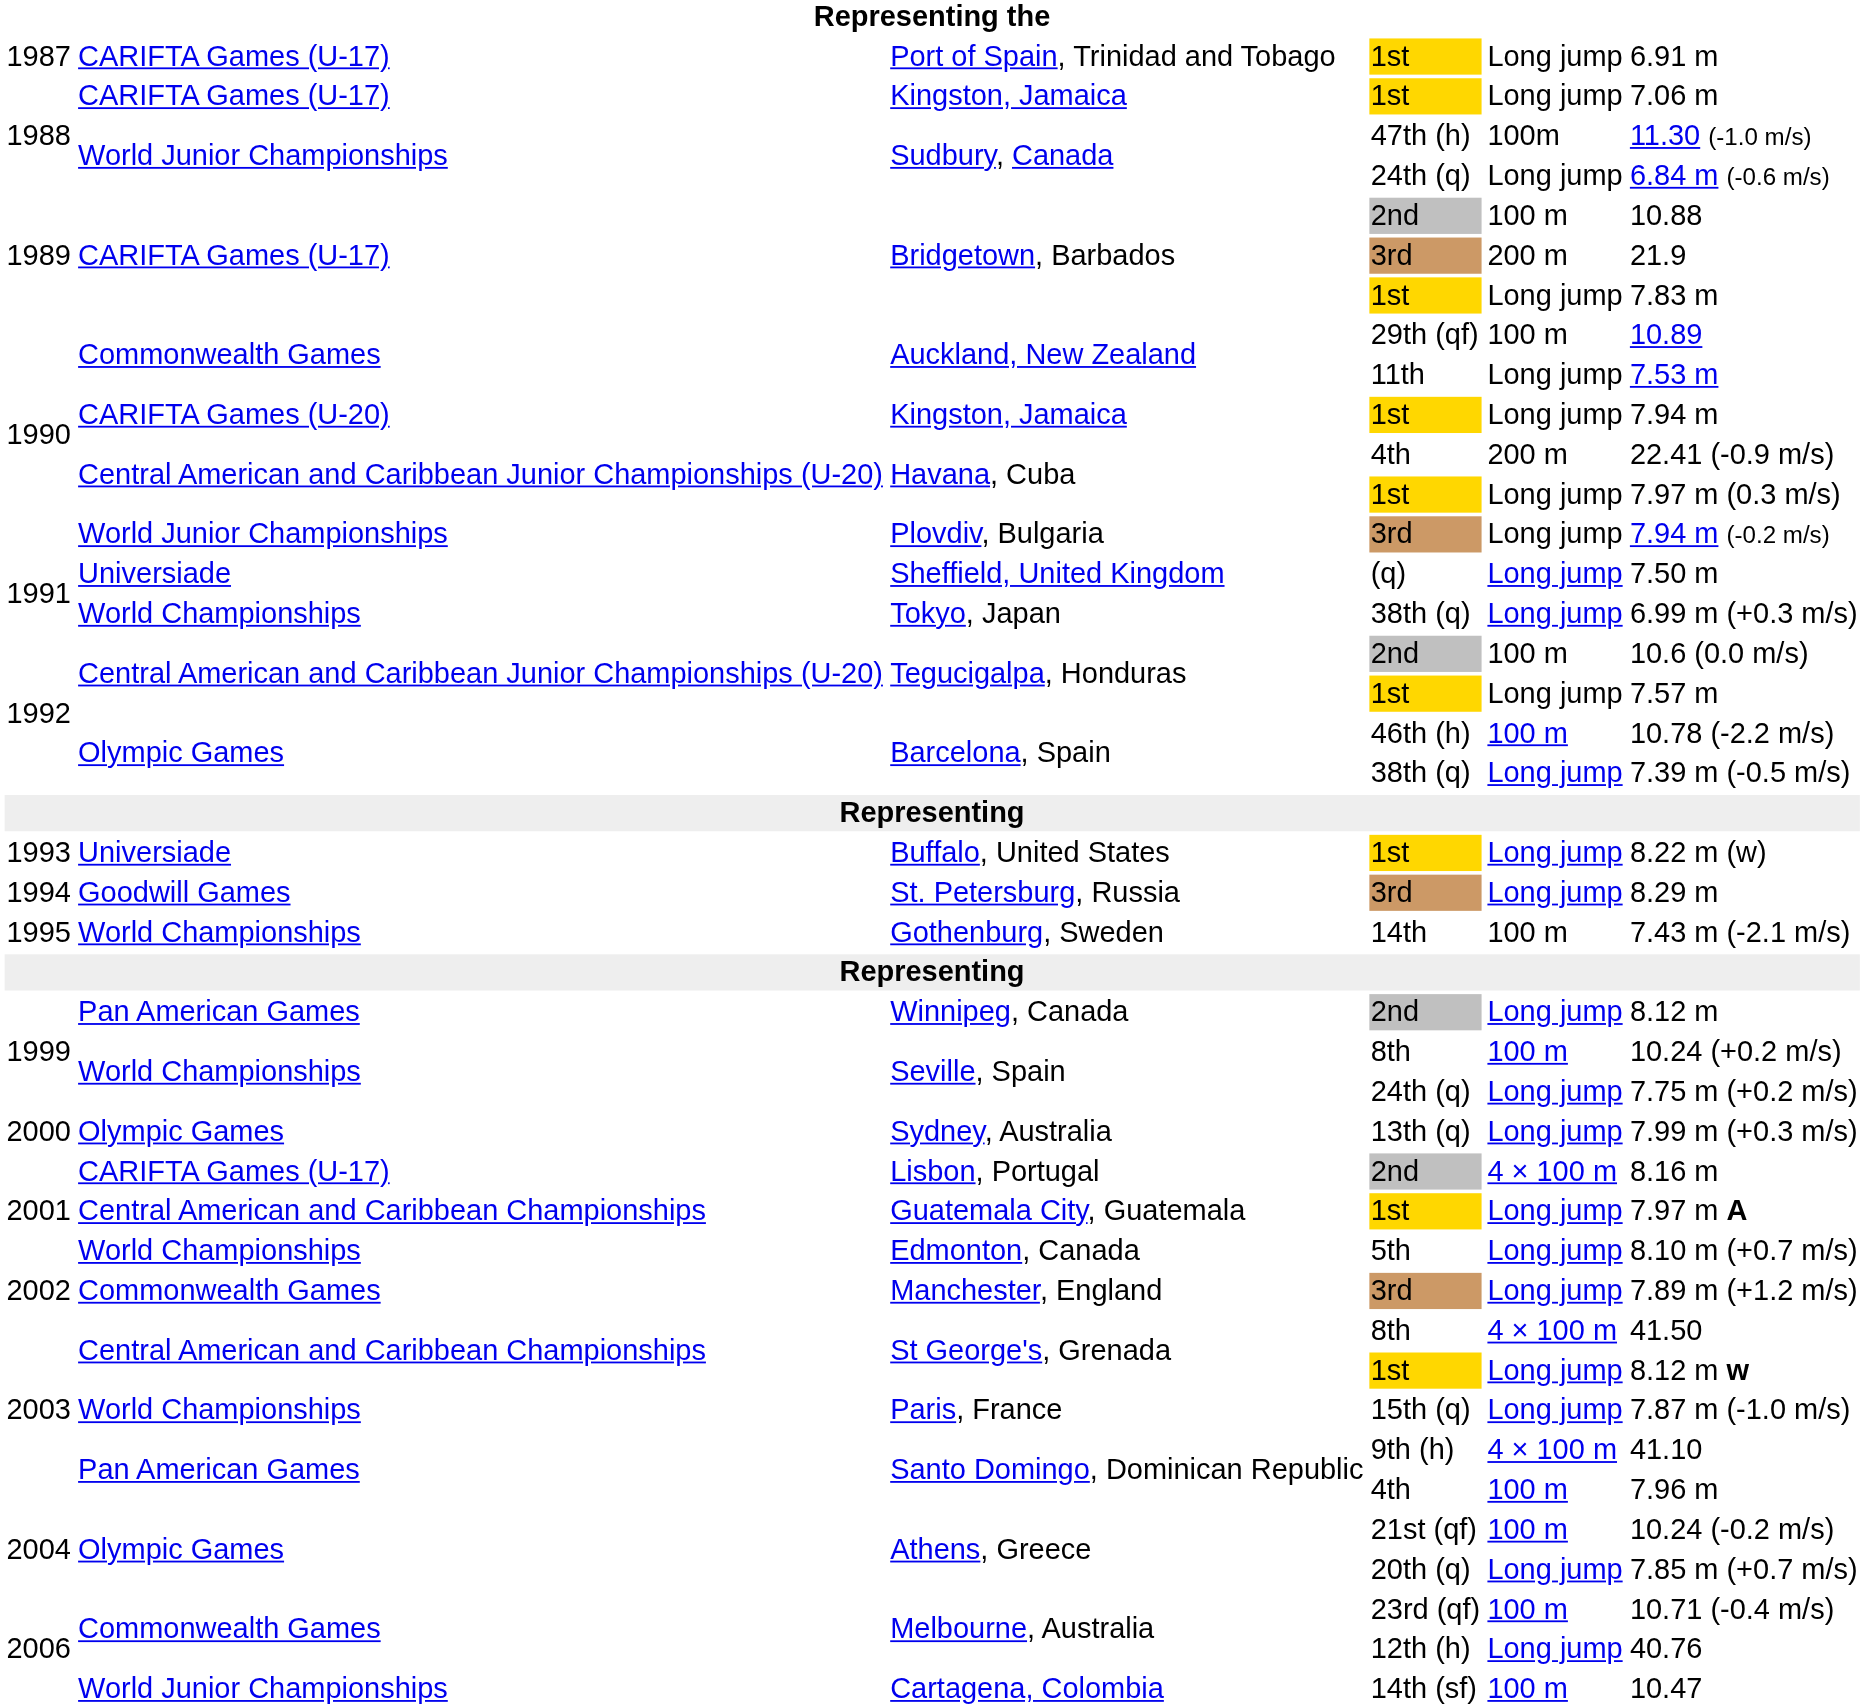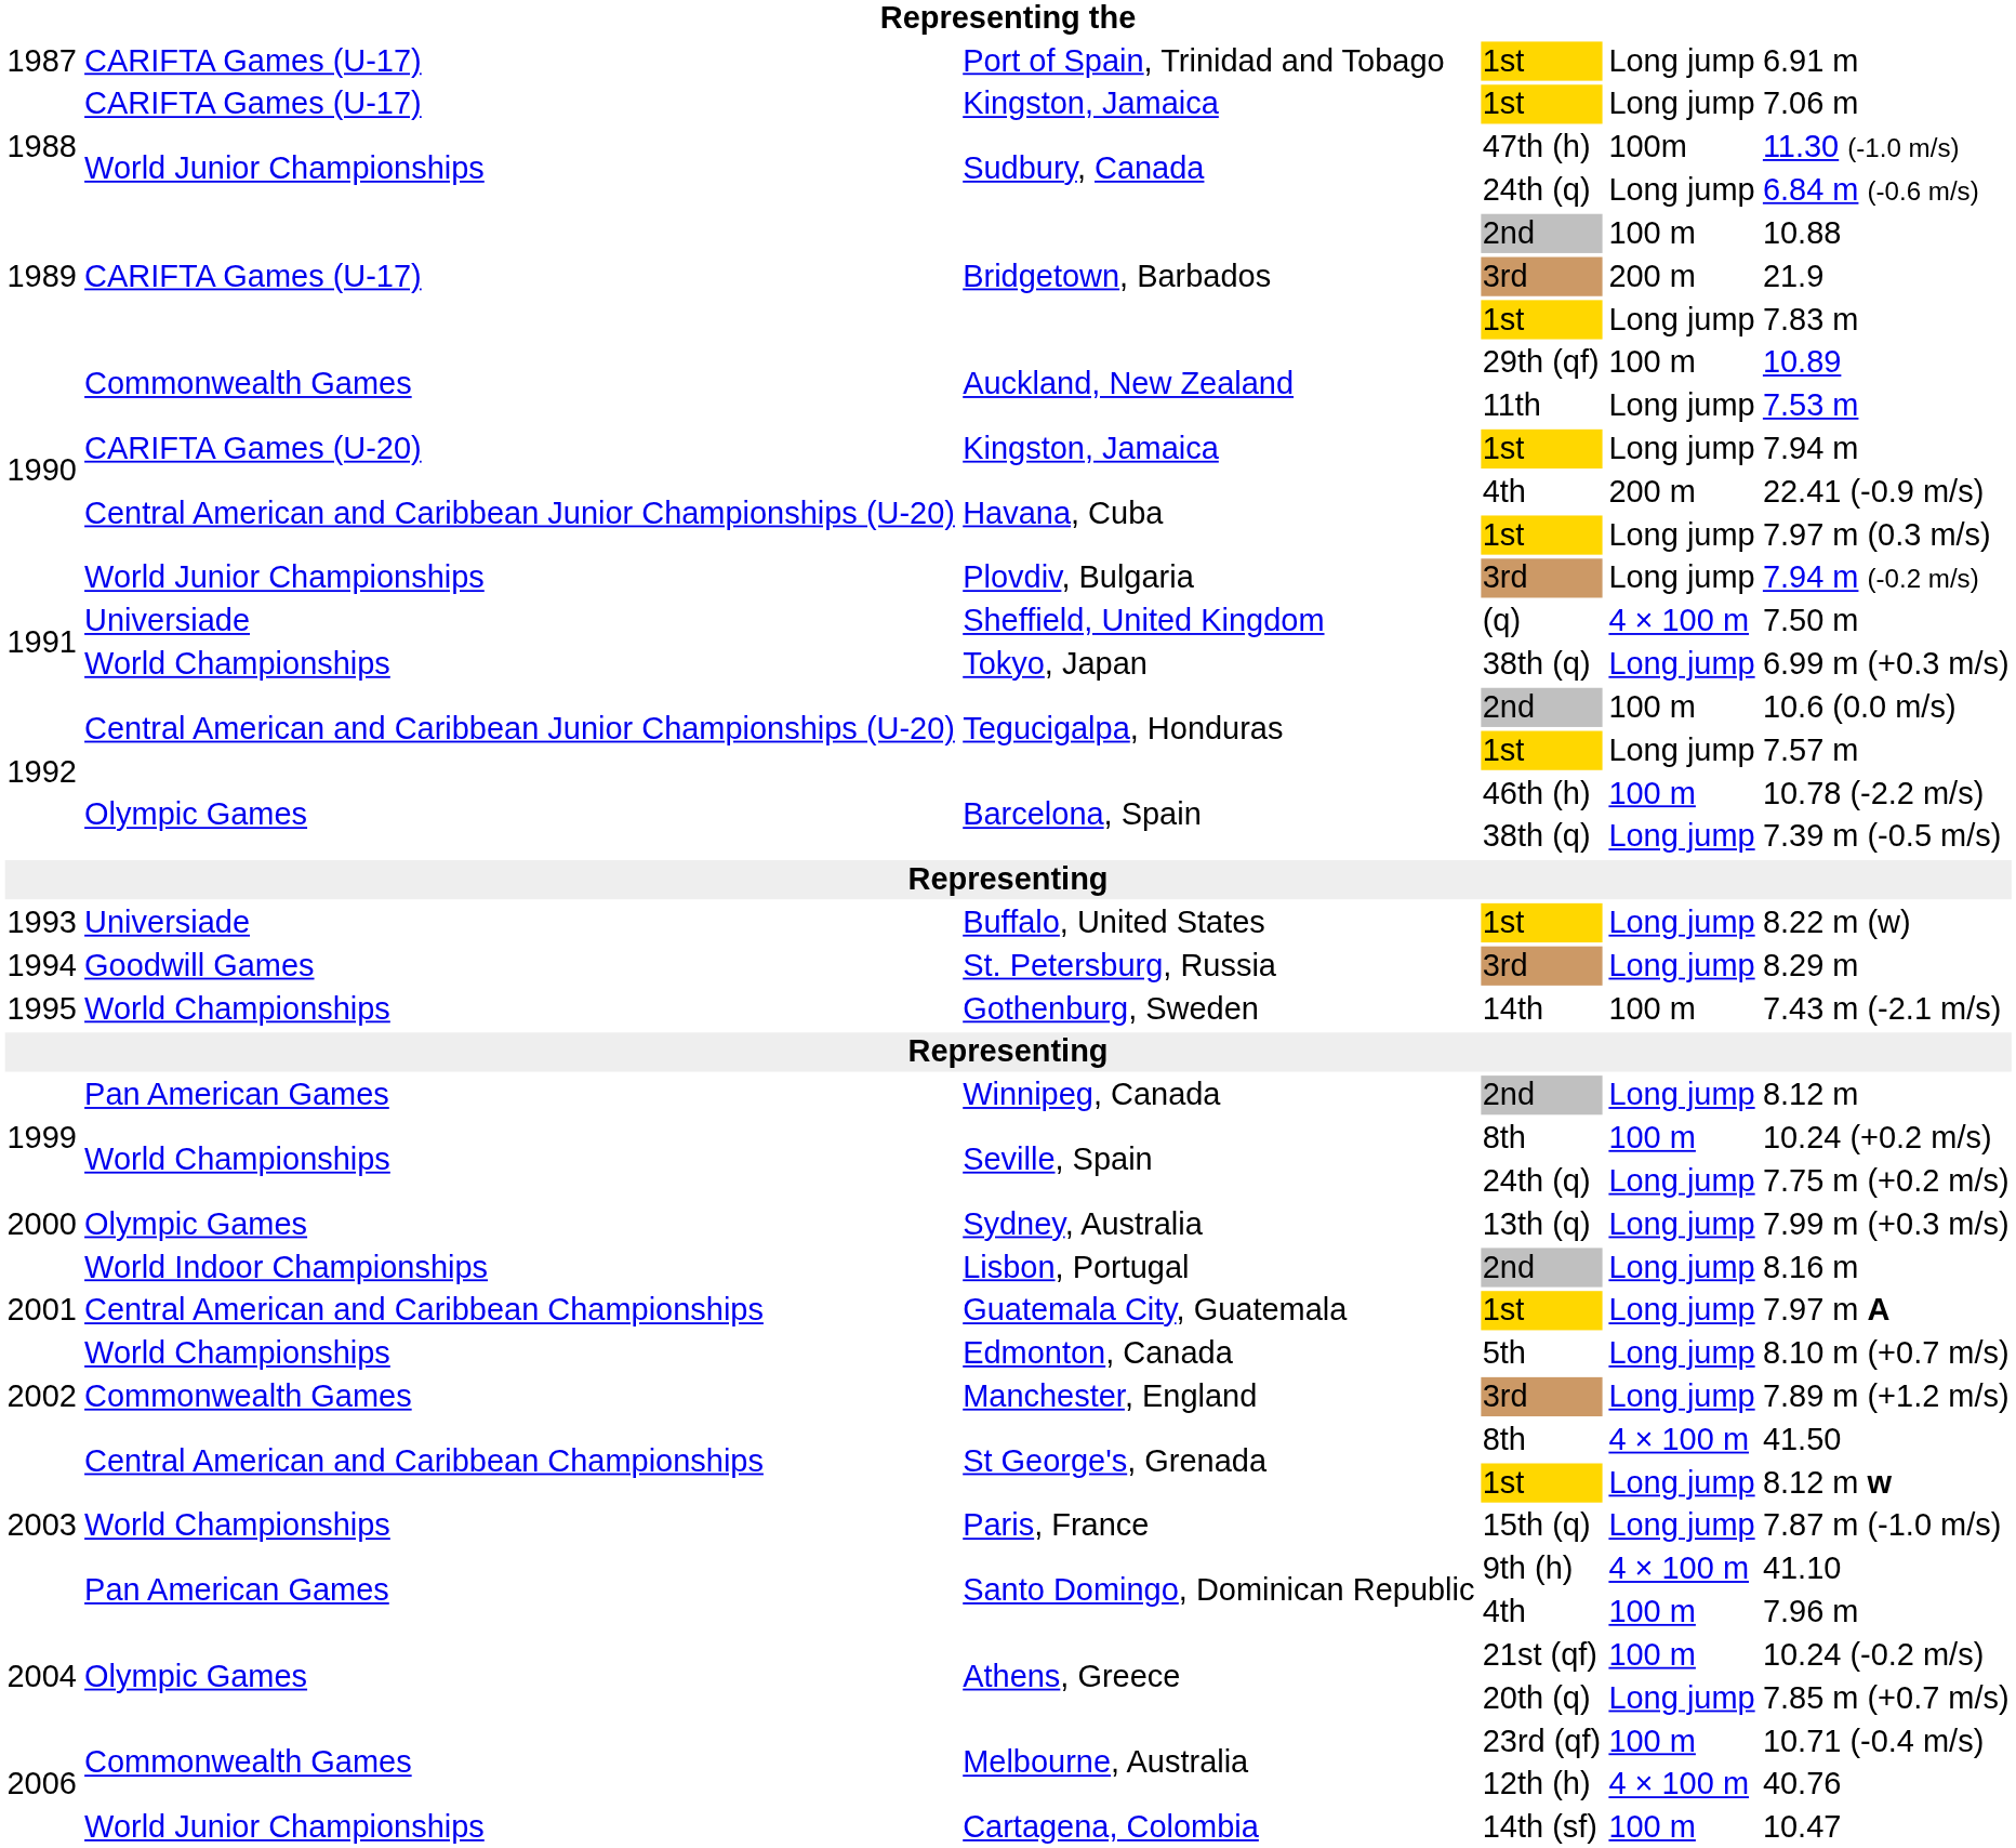 <table>
 <tr>
 <th colspan="6">Representing the </th>
 </tr>
 <tr>
 <td>1987</td>
 <td><a href='#'>CARIFTA Games (U-17)</a></td>
 <td><a href='#'>Port of Spain</a>, Trinidad and Tobago</td>
 <td bgcolor=gold>1st</td>
 <td>Long jump</td>
 <td>6.91 m</td>
 </tr>
 <tr>
 <td rowspan = "3">1988</td>
 <td><a href='#'>CARIFTA Games (U-17)</a></td>
 <td><a href='#'>Kingston, Jamaica</a></td>
 <td bgcolor=gold>1st</td>
 <td>Long jump</td>
 <td>7.06 m</td>
 </tr>
 <tr>
 <td rowspan=2><a href='#'>World Junior Championships</a></td>
 <td rowspan=2><a href='#'>Sudbury</a>, <a href='#'>Canada</a></td>
 <td>47th (h)</td>
 <td>100m</td>
 <td><a href='#'>11.30</a> <small>(-1.0 m/s)</small></td>
 </tr>
 <tr>
 <td>24th (q)</td>
 <td>Long jump</td>
 <td><a href='#'>6.84 m</a> <small>(-0.6 m/s)</small></td>
 </tr>
 <tr>
 <td rowspan = "3">1989</td>
 <td rowspan = "3"><a href='#'>CARIFTA Games (U-17)</a></td>
 <td rowspan = "3"><a href='#'>Bridgetown</a>, Barbados</td>
 <td bgcolor=silver>2nd</td>
 <td>100 m</td>
 <td>10.88</td>
 </tr>
 <tr>
 <td bgcolor=cc9966>3rd</td>
 <td>200 m</td>
 <td>21.9</td>
 </tr>
 <tr>
 <td bgcolor=gold>1st</td>
 <td>Long jump</td>
 <td>7.83 m</td>
 </tr>
 <tr>
 <td rowspan = "6">1990</td>
 <td rowspan=2><a href='#'>Commonwealth Games</a></td>
 <td rowspan=2><a href='#'>Auckland, New Zealand</a></td>
 <td>29th (qf)</td>
 <td>100 m</td>
 <td><a href='#'>10.89</a></td>
 </tr>
 <tr>
 <td>11th</td>
 <td>Long jump</td>
 <td><a href='#'>7.53 m</a></td>
 </tr>
 <tr>
 <td><a href='#'>CARIFTA Games (U-20)</a></td>
 <td><a href='#'>Kingston, Jamaica</a></td>
 <td bgcolor=gold>1st</td>
 <td>Long jump</td>
 <td>7.94 m</td>
 </tr>
 <tr>
 <td rowspan = "2"><a href='#'>Central American and Caribbean Junior Championships (U-20)</a></td>
 <td rowspan = "2"><a href='#'>Havana</a>, Cuba</td>
 <td>4th</td>
 <td>200 m</td>
 <td>22.41 (-0.9 m/s)</td>
 </tr>
 <tr>
 <td bgcolor=gold>1st</td>
 <td>Long jump</td>
 <td>7.97 m (0.3 m/s)</td>
 </tr>
 <tr>
 <td><a href='#'>World Junior Championships</a></td>
 <td><a href='#'>Plovdiv</a>, Bulgaria</td>
 <td bgcolor="cc9966">3rd</td>
 <td>Long jump</td>
 <td><a href='#'>7.94 m</a> <small>(-0.2 m/s)</small></td>
 </tr>
 <tr>
 <td rowspan=2>1991</td>
 <td><a href='#'>Universiade</a></td>
 <td><a href='#'>Sheffield, United Kingdom</a></td>
 <td>(q)</td>
-<td><a href='#'>Long jump</a></td>
+<td><a href='#'>4 × 100 m</a></td>
 <td>7.50 m</td>
 </tr>
 <tr>
 <td><a href='#'>World Championships</a></td>
 <td><a href='#'>Tokyo</a>, Japan</td>
 <td>38th (q)</td>
 <td><a href='#'>Long jump</a></td>
 <td>6.99 m (+0.3 m/s)</td>
 </tr>
 <tr>
 <td rowspan = "4">1992</td>
 <td rowspan = "2"><a href='#'>Central American and Caribbean Junior Championships (U-20)</a></td>
 <td rowspan = "2"><a href='#'>Tegucigalpa</a>, Honduras</td>
 <td bgcolor=silver>2nd</td>
 <td>100 m</td>
 <td>10.6 (0.0 m/s)</td>
 </tr>
 <tr>
 <td bgcolor=gold>1st</td>
 <td>Long jump</td>
 <td>7.57 m</td>
 </tr>
 <tr>
 <td rowspan = "2"><a href='#'>Olympic Games</a></td>
 <td rowspan = "2"><a href='#'>Barcelona</a>, Spain</td>
 <td>46th (h)</td>
 <td><a href='#'>100 m</a></td>
 <td>10.78 (-2.2 m/s)</td>
 </tr>
 <tr>
 <td>38th (q)</td>
 <td><a href='#'>Long jump</a></td>
 <td>7.39 m (-0.5 m/s)</td>
 </tr>
 <tr>
 <th bgcolor="#eeeeee" colspan="6">Representing </th>
 </tr>
 <tr>
 <td>1993</td>
 <td><a href='#'>Universiade</a></td>
 <td><a href='#'>Buffalo</a>, United States</td>
 <td bgcolor=gold>1st</td>
 <td><a href='#'>Long jump</a></td>
 <td>8.22 m (w)</td>
 </tr>
 <tr>
 <td>1994</td>
 <td><a href='#'>Goodwill Games</a></td>
 <td><a href='#'>St. Petersburg</a>, Russia</td>
 <td bgcolor=cc9966>3rd</td>
 <td><a href='#'>Long jump</a></td>
 <td>8.29 m</td>
 </tr>
 <tr>
 <td>1995</td>
 <td><a href='#'>World Championships</a></td>
 <td><a href='#'>Gothenburg</a>, Sweden</td>
 <td>14th</td>
 <td>100 m</td>
 <td>7.43 m (-2.1 m/s)</td>
 </tr>
 <tr>
 <th bgcolor="#eeeeee" colspan="6">Representing </th>
 </tr>
 <tr>
 <td rowspan=3>1999</td>
 <td><a href='#'>Pan American Games</a></td>
 <td><a href='#'>Winnipeg</a>, Canada</td>
 <td bgcolor="silver">2nd</td>
 <td><a href='#'>Long jump</a></td>
 <td>8.12 m</td>
 </tr>
 <tr>
 <td rowspan=2><a href='#'>World Championships</a></td>
 <td rowspan=2><a href='#'>Seville</a>, Spain</td>
 <td>8th</td>
 <td><a href='#'>100 m</a></td>
 <td>10.24 (+0.2 m/s)</td>
 </tr>
 <tr>
 <td>24th (q)</td>
 <td><a href='#'>Long jump</a></td>
 <td>7.75 m (+0.2 m/s)</td>
 </tr>
 <tr>
 <td>2000</td>
 <td><a href='#'>Olympic Games</a></td>
 <td><a href='#'>Sydney</a>, Australia</td>
 <td>13th (q)</td>
 <td><a href='#'>Long jump</a></td>
 <td>7.99 m (+0.3 m/s)</td>
 </tr>
 <tr>
 <td rowspan=3>2001</td>
-<td><a href='#'>CARIFTA Games (U-17)</a></td>
+<td><a href='#'>World Indoor Championships</a></td>
 <td><a href='#'>Lisbon</a>, Portugal</td>
 <td bgcolor="silver">2nd</td>
-<td><a href='#'>4 × 100 m</a></td>
+<td><a href='#'>Long jump</a></td>
 <td>8.16 m</td>
 </tr>
 <tr>
 <td><a href='#'>Central American and Caribbean Championships</a></td>
 <td><a href='#'>Guatemala City</a>, Guatemala</td>
 <td bgcolor="gold">1st</td>
 <td><a href='#'>Long jump</a></td>
 <td>7.97 m <strong>A</strong></td>
 </tr>
 <tr>
 <td><a href='#'>World Championships</a></td>
 <td><a href='#'>Edmonton</a>, Canada</td>
 <td>5th</td>
 <td><a href='#'>Long jump</a></td>
 <td>8.10 m (+0.7 m/s)</td>
 </tr>
 <tr>
 <td>2002</td>
 <td><a href='#'>Commonwealth Games</a></td>
 <td><a href='#'>Manchester</a>, England</td>
 <td bgcolor="cc9966">3rd</td>
 <td><a href='#'>Long jump</a></td>
 <td>7.89 m (+1.2 m/s)</td>
 </tr>
 <tr>
 <td rowspan=5>2003</td>
 <td rowspan=2><a href='#'>Central American and Caribbean Championships</a></td>
 <td rowspan=2><a href='#'>St George's</a>, Grenada</td>
 <td>8th</td>
 <td><a href='#'>4 × 100 m</a></td>
 <td>41.50</td>
 </tr>
 <tr>
 <td bgcolor="gold">1st</td>
 <td><a href='#'>Long jump</a></td>
 <td>8.12 m <strong>w</strong></td>
 </tr>
 <tr>
 <td><a href='#'>World Championships</a></td>
 <td><a href='#'>Paris</a>, France</td>
 <td>15th (q)</td>
 <td><a href='#'>Long jump</a></td>
 <td>7.87 m (-1.0 m/s)</td>
 </tr>
 <tr>
 <td rowspan=2><a href='#'>Pan American Games</a></td>
 <td rowspan=2><a href='#'>Santo Domingo</a>, Dominican Republic</td>
 <td>9th (h)</td>
 <td><a href='#'>4 × 100 m</a></td>
 <td>41.10</td>
 </tr>
 <tr>
 <td>4th</td>
 <td><a href='#'>100 m</a></td>
 <td>7.96 m</td>
 </tr>
 <tr>
 <td rowspan=2>2004</td>
 <td rowspan=2><a href='#'>Olympic Games</a></td>
 <td rowspan=2><a href='#'>Athens</a>, Greece</td>
 <td>21st (qf)</td>
 <td><a href='#'>100 m</a></td>
 <td>10.24 (-0.2 m/s)</td>
 </tr>
 <tr>
 <td>20th (q)</td>
 <td><a href='#'>Long jump</a></td>
 <td>7.85 m (+0.7 m/s)</td>
 </tr>
 <tr>
 <td rowspan=3>2006</td>
 <td rowspan=2><a href='#'>Commonwealth Games</a></td>
 <td rowspan=2><a href='#'>Melbourne</a>, Australia</td>
 <td>23rd (qf)</td>
 <td><a href='#'>100 m</a></td>
 <td>10.71 (-0.4 m/s)</td>
 </tr>
 <tr>
 <td>12th (h)</td>
-<td><a href='#'>Long jump</a></td>
+<td><a href='#'>4 × 100 m</a></td>
 <td>40.76</td>
 </tr>
 <tr>
 <td><a href='#'>World Junior Championships</a></td>
 <td><a href='#'>Cartagena, Colombia</a></td>
 <td>14th (sf)</td>
 <td><a href='#'>100 m</a></td>
 <td>10.47</td>
 </tr>
 </table>
